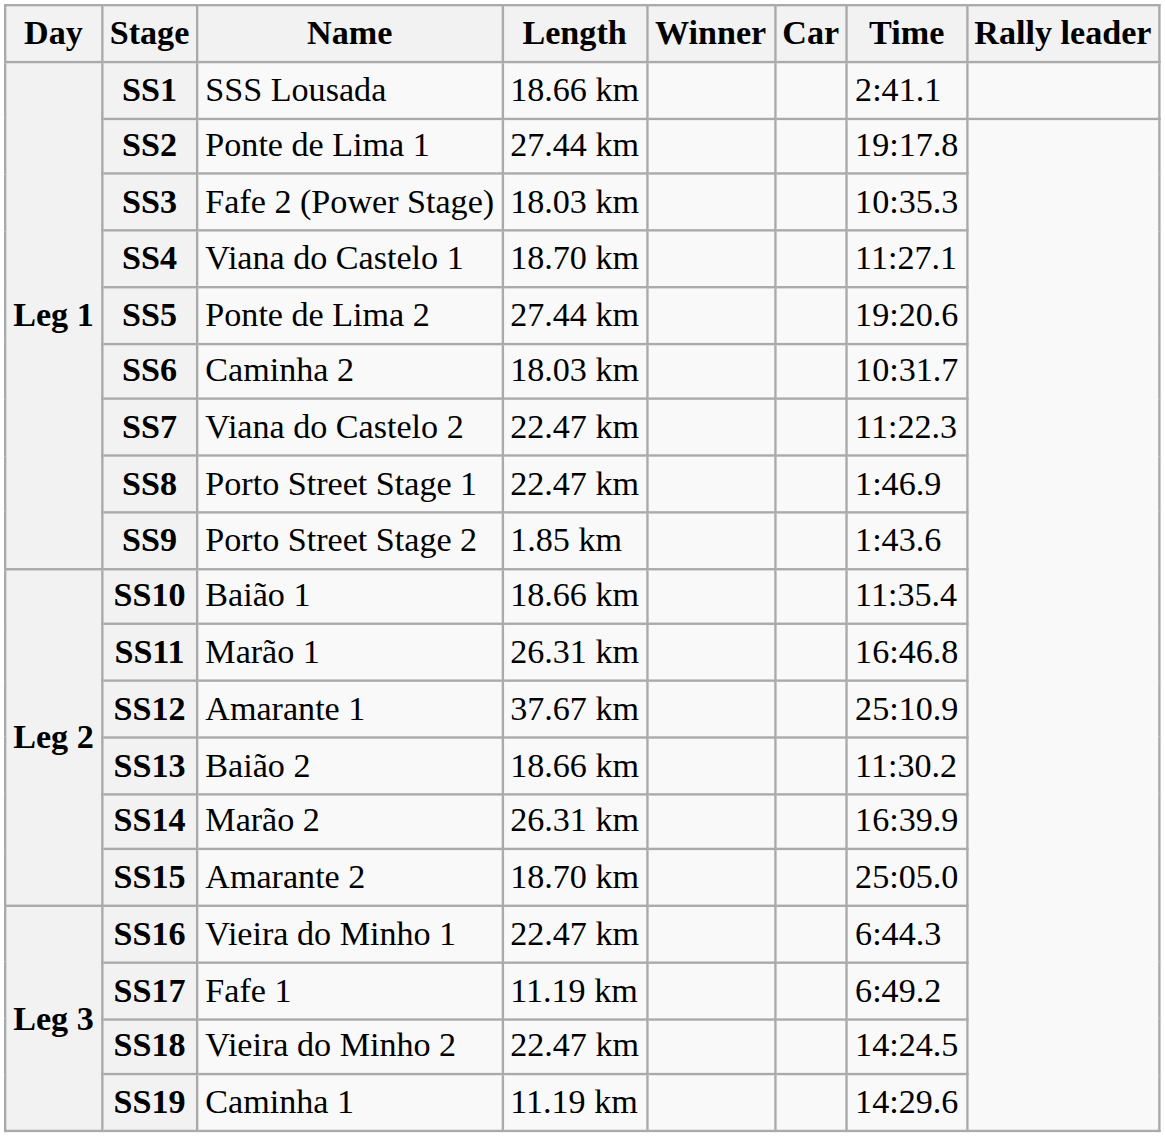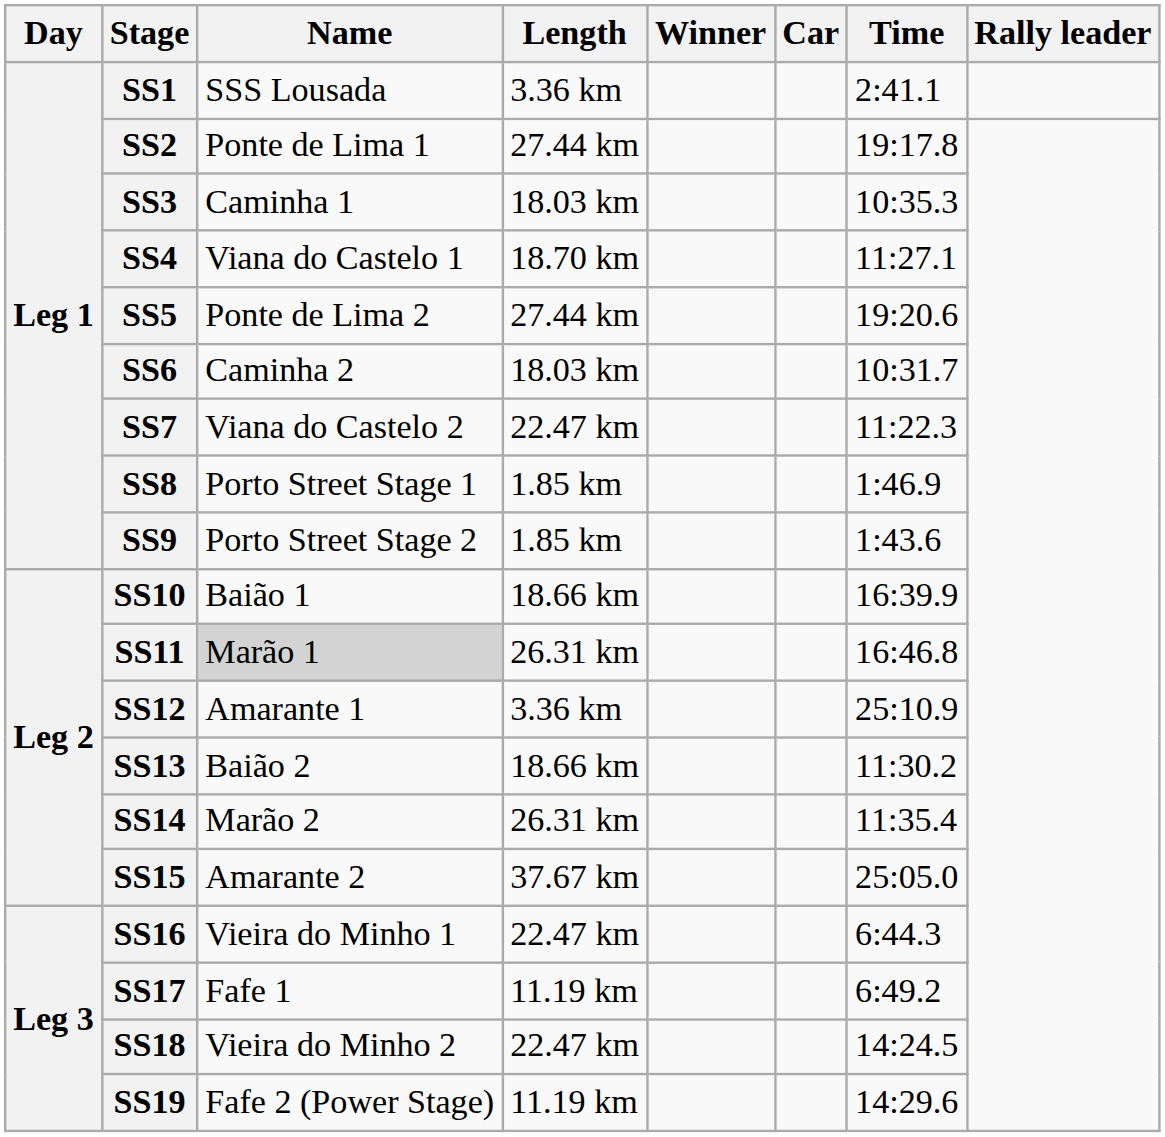 <table class="wikitable" style="text-align: left; font-size: 90%; max-width: 950px;">
 <tr>
 <th>Day</th>
 <th>Stage</th>
 <th>Name</th>
 <th>Length</th>
 <th>Winner</th>
 <th>Car</th>
 <th>Time</th>
 <th>Rally leader</th>
 </tr>
 <tr>
 <th rowspan=9>Leg 1</th>
 <th>SS1</th>
 <td>SSS Lousada</td>
-<td>18.66 km</td>
+<td>3.36 km</td>
 <td></td>
 <td></td>
 <td>2:41.1</td>
 <td></td>
 </tr>
 <tr>
 <th>SS2</th>
 <td>Ponte de Lima 1</td>
 <td>27.44 km</td>
 <td></td>
 <td></td>
 <td>19:17.8</td>
 <td rowspan=18></td>
 </tr>
 <tr>
 <th>SS3</th>
-<td>Fafe 2 (Power Stage)</td>
+<td>Caminha 1</td>
 <td>18.03 km</td>
 <td></td>
 <td></td>
 <td>10:35.3</td>
 </tr>
 <tr>
 <th>SS4</th>
 <td>Viana do Castelo 1</td>
 <td>18.70 km</td>
 <td></td>
 <td></td>
 <td>11:27.1</td>
 </tr>
 <tr>
 <th>SS5</th>
 <td>Ponte de Lima 2</td>
 <td>27.44 km</td>
 <td></td>
 <td></td>
 <td>19:20.6</td>
 </tr>
 <tr>
 <th>SS6</th>
 <td>Caminha 2</td>
 <td>18.03 km</td>
 <td></td>
 <td></td>
 <td>10:31.7</td>
 </tr>
 <tr>
 <th>SS7</th>
 <td>Viana do Castelo 2</td>
 <td>22.47 km</td>
 <td></td>
 <td></td>
 <td>11:22.3</td>
 </tr>
 <tr>
 <th>SS8</th>
 <td>Porto Street Stage 1</td>
-<td>22.47 km</td>
+<td>1.85 km</td>
 <td></td>
 <td></td>
 <td>1:46.9</td>
 </tr>
 <tr>
 <th>SS9</th>
 <td>Porto Street Stage 2</td>
 <td>1.85 km</td>
 <td></td>
 <td></td>
 <td>1:43.6</td>
 </tr>
 <tr>
 <th rowspan=6>Leg 2</th>
 <th>SS10</th>
 <td>Baião 1</td>
 <td>18.66 km</td>
 <td></td>
 <td></td>
-<td>11:35.4</td>
+<td>16:39.9</td>
 </tr>
 <tr>
 <th>SS11</th>
-<td>Marão 1</td>
+<td style="background: lightgrey;">Marão 1</td>
 <td>26.31 km</td>
 <td></td>
 <td></td>
 <td>16:46.8</td>
 </tr>
 <tr>
 <th>SS12</th>
 <td>Amarante 1</td>
-<td>37.67 km</td>
+<td>3.36 km</td>
 <td></td>
 <td></td>
 <td>25:10.9</td>
 </tr>
 <tr>
 <th>SS13</th>
 <td>Baião 2</td>
 <td>18.66 km</td>
 <td></td>
 <td></td>
 <td>11:30.2</td>
 </tr>
 <tr>
 <th>SS14</th>
 <td>Marão 2</td>
 <td>26.31 km</td>
 <td></td>
 <td></td>
-<td>16:39.9</td>
+<td>11:35.4</td>
 </tr>
 <tr>
 <th>SS15</th>
 <td>Amarante 2</td>
-<td>18.70 km</td>
+<td>37.67 km</td>
 <td></td>
 <td></td>
 <td>25:05.0</td>
 </tr>
 <tr>
 <th rowspan=4>Leg 3</th>
 <th>SS16</th>
 <td>Vieira do Minho 1</td>
 <td>22.47 km</td>
 <td></td>
 <td></td>
 <td>6:44.3</td>
 </tr>
 <tr>
 <th>SS17</th>
 <td>Fafe 1</td>
 <td>11.19 km</td>
 <td></td>
 <td></td>
 <td>6:49.2</td>
 </tr>
 <tr>
 <th>SS18</th>
 <td>Vieira do Minho 2</td>
 <td>22.47 km</td>
 <td></td>
 <td></td>
 <td>14:24.5</td>
 </tr>
 <tr>
 <th>SS19</th>
-<td>Caminha 1</td>
+<td>Fafe 2 (Power Stage)</td>
 <td>11.19 km</td>
 <td></td>
 <td></td>
 <td>14:29.6</td>
 </tr>
 </table>
